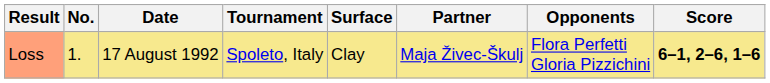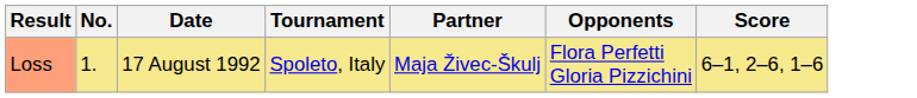 <table class="sortable wikitable" style=font-size:97%>
 <tr>
 <th>Result</th>
 <th>No.</th>
 <th>Date</th>
 <th>Tournament</th>
-<th>Surface</th>
 <th>Partner</th>
 <th>Opponents</th>
 <th>Score</th>
 </tr>
 <tr style="background:#f7e98e;">
 <td style="background:#ffa07a;">Loss</td>
 <td>1.</td>
 <td>17 August 1992</td>
 <td><a href='#'>Spoleto</a>, Italy</td>
-<td>Clay</td>
 <td> <a href='#'>Maja Živec-Škulj</a></td>
 <td> <a href='#'>Flora Perfetti</a> <br>  <a href='#'>Gloria Pizzichini</a></td>
-<td><strong>6–1, 2–6, 1–6</strong></td>
+<td>6–1, 2–6, 1–6</td>
 </tr>
 </table>
